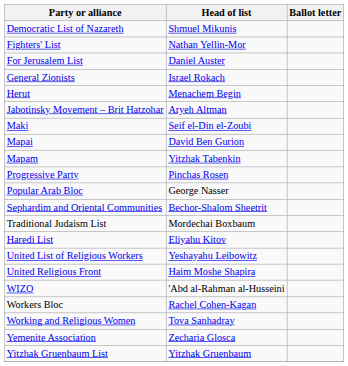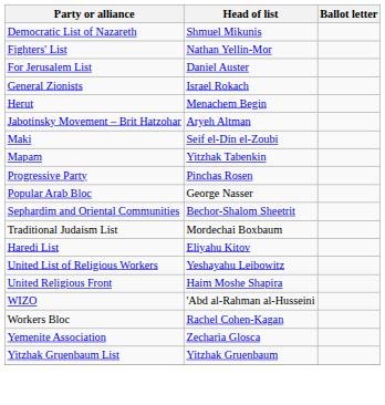 <table class=wikitable>
 <tr>
 <th>Party or alliance</th>
 <th>Head of list</th>
 <th>Ballot letter</th>
 </tr>
 <tr>
 <td><a href='#'>Democratic List of Nazareth</a></td>
 <td><a href='#'>Shmuel Mikunis</a></td>
 <td align=center></td>
 </tr>
 <tr>
 <td><a href='#'>Fighters' List</a></td>
 <td><a href='#'>Nathan Yellin-Mor</a></td>
 <td align=center></td>
 </tr>
 <tr>
 <td><a href='#'>For Jerusalem List</a></td>
 <td><a href='#'>Daniel Auster</a></td>
 <td align=center></td>
 </tr>
 <tr>
 <td><a href='#'>General Zionists</a></td>
 <td><a href='#'>Israel Rokach</a></td>
 <td align=center></td>
 </tr>
 <tr>
 <td><a href='#'>Herut</a></td>
 <td><a href='#'>Menachem Begin</a></td>
 <td align=center></td>
 </tr>
 <tr>
 <td><a href='#'>Jabotinsky Movement – Brit Hatzohar</a></td>
 <td><a href='#'>Aryeh Altman</a></td>
 <td align=center></td>
 </tr>
 <tr>
 <td><a href='#'>Maki</a></td>
 <td><a href='#'>Seif el-Din el-Zoubi</a></td>
-<td align=center></td>
-</tr>
-<tr>
-<td><a href='#'>Mapai</a></td>
-<td><a href='#'>David Ben Gurion</a></td>
 <td align=center></td>
 </tr>
 <tr>
 <td><a href='#'>Mapam</a></td>
 <td><a href='#'>Yitzhak Tabenkin</a></td>
 <td align=center></td>
 </tr>
 <tr>
 <td><a href='#'>Progressive Party</a></td>
 <td><a href='#'>Pinchas Rosen</a></td>
 <td align=center></td>
 </tr>
 <tr>
 <td><a href='#'>Popular Arab Bloc</a></td>
 <td>George Nasser</td>
 <td align=center></td>
 </tr>
 <tr>
 <td><a href='#'>Sephardim and Oriental Communities</a></td>
 <td><a href='#'>Bechor-Shalom Sheetrit</a></td>
 <td align=center></td>
 </tr>
 <tr>
 <td>Traditional Judaism List</td>
 <td>Mordechai Boxbaum</td>
 <td align=center></td>
 </tr>
 <tr>
 <td><a href='#'>Haredi List</a></td>
 <td><a href='#'>Eliyahu Kitov</a></td>
 <td align=center></td>
 </tr>
 <tr>
 <td><a href='#'>United List of Religious Workers</a></td>
 <td><a href='#'>Yeshayahu Leibowitz</a></td>
 <td align=center></td>
 </tr>
 <tr>
 <td><a href='#'>United Religious Front</a></td>
 <td><a href='#'>Haim Moshe Shapira</a></td>
 <td align=center></td>
 </tr>
 <tr>
 <td><a href='#'>WIZO</a></td>
 <td>'Abd al-Rahman al-Husseini</td>
 <td align=center></td>
 </tr>
 <tr>
 <td>Workers Bloc</td>
 <td><a href='#'>Rachel Cohen-Kagan</a></td>
 <td align=center></td>
 </tr>
 <tr>
-<td><a href='#'>Working and Religious Women</a></td>
-<td><a href='#'>Tova Sanhadray</a></td>
-<td align=center></td>
-</tr>
-<tr>
 <td><a href='#'>Yemenite Association</a></td>
 <td><a href='#'>Zecharia Glosca</a></td>
 <td align=center></td>
 </tr>
 <tr>
 <td><a href='#'>Yitzhak Gruenbaum List</a></td>
 <td><a href='#'>Yitzhak Gruenbaum</a></td>
 <td align=center></td>
 </tr>
 <tr>
 </tr>
 </table>
